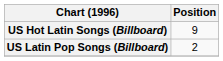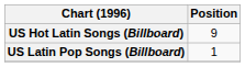 <table class="wikitable plainrowheaders sortable" style="text-align:center;">
 <tr>
 <th scope="col">Chart (1996)</th>
 <th scope="col">Position</th>
 </tr>
 <tr>
 <th scope="row">US Hot Latin Songs (<em>Billboard</em>)</th>
 <td>9</td>
 </tr>
 <tr>
 <th scope="row">US Latin Pop Songs (<em>Billboard</em>)</th>
-<td>2</td>
+<td>1</td>
 </tr>
 <tr>
 </tr>
 </table>
